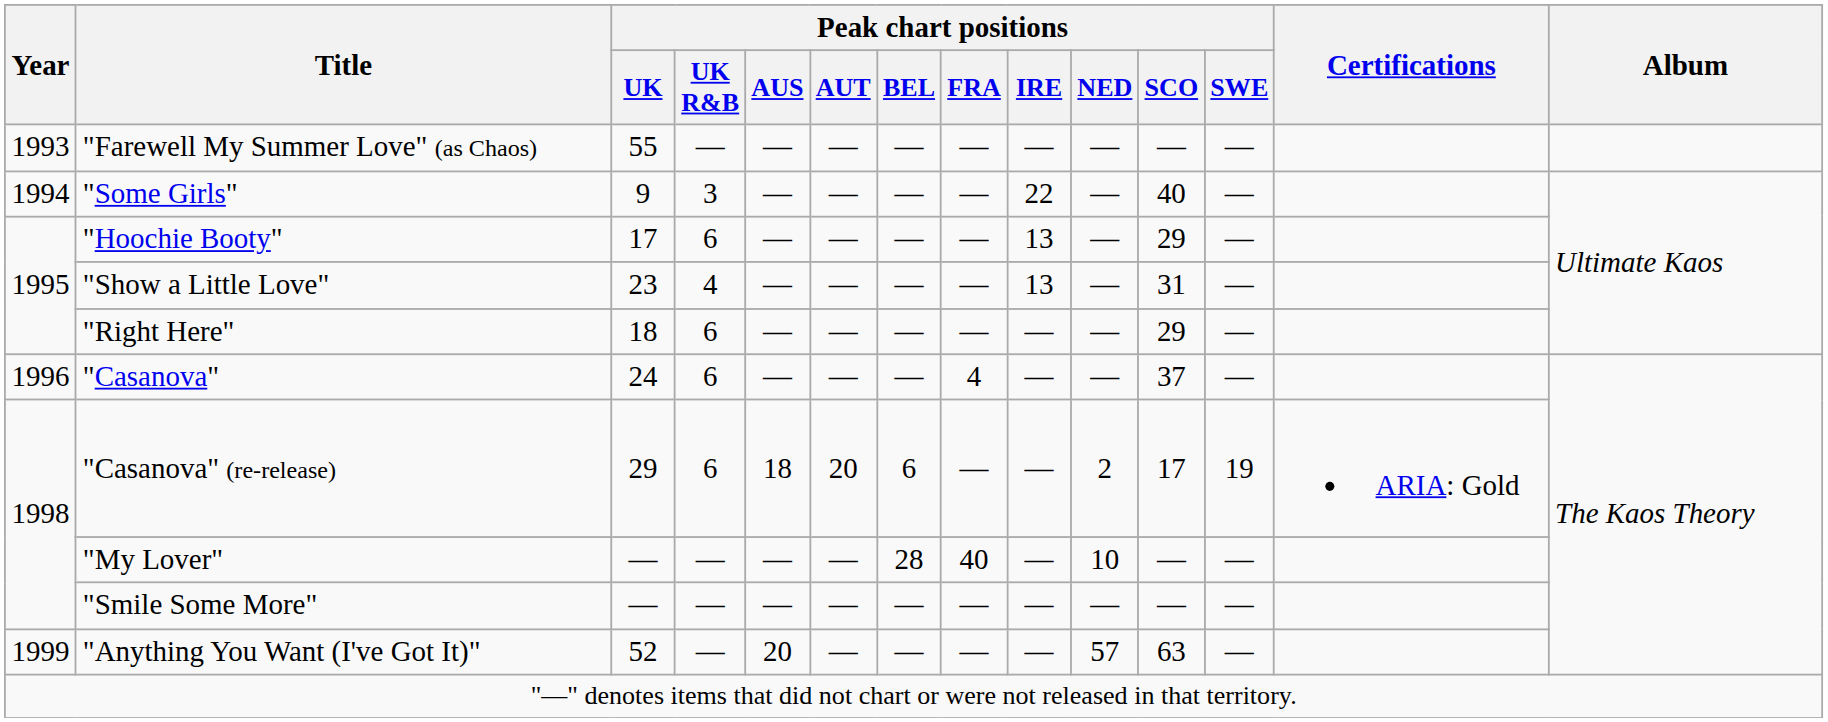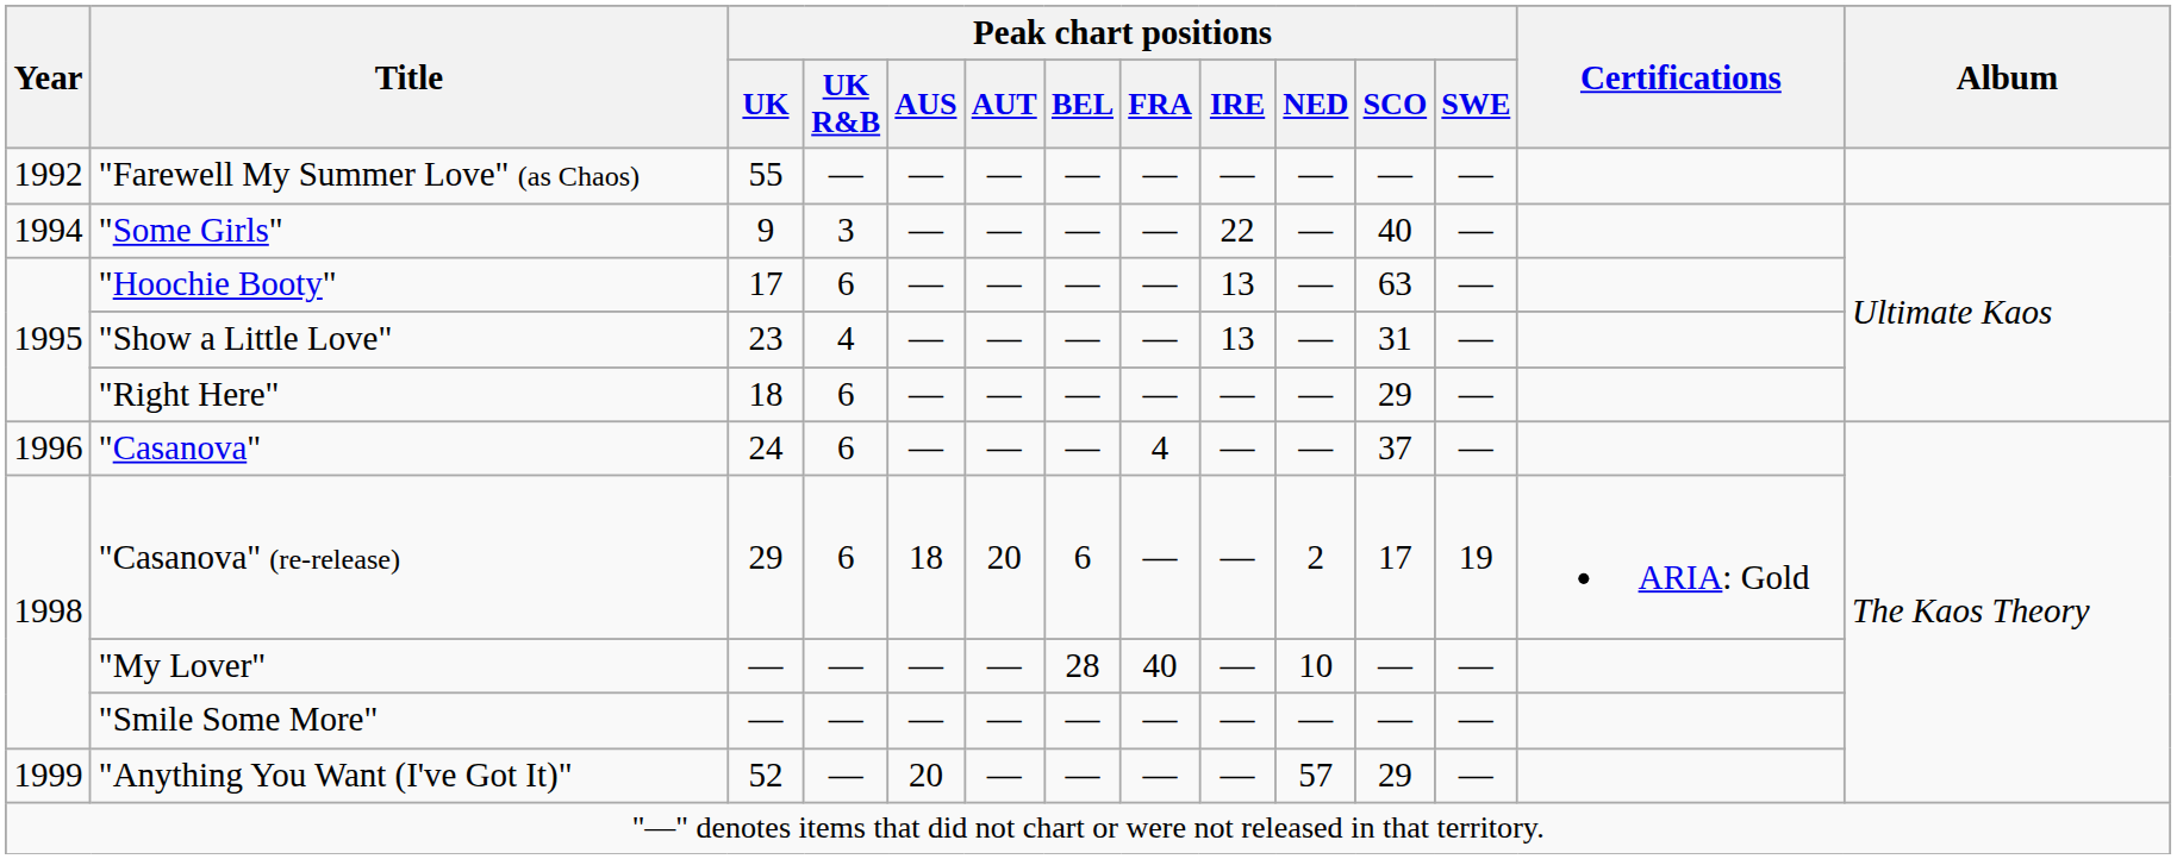 <table class="wikitable" style="text-align:center;">
 <tr>
 <th rowspan="2" style="width:2em;">Year</th>
 <th rowspan="2" style="width:18em;">Title</th>
 <th colspan="10">Peak chart positions</th>
 <th rowspan="2" style="width:9em;"><a href='#'>Certifications</a></th>
 <th rowspan="2" style="width:9em;">Album</th>
 </tr>
 <tr>
 <th style="width:2em;font-size:90%;"><a href='#'>UK</a><br></th>
 <th style="width:2em;font-size:90%;"><a href='#'>UK<br>R&B</a><br></th>
 <th style="width:2em;font-size:90%;"><a href='#'>AUS</a><br></th>
 <th style="width:2em;font-size:90%;"><a href='#'>AUT</a><br></th>
 <th style="width:2em;font-size:90%;"><a href='#'>BEL</a><br></th>
 <th style="width:2em;font-size:90%;"><a href='#'>FRA</a><br></th>
 <th style="width:2em;font-size:90%;"><a href='#'>IRE</a><br></th>
 <th style="width:2em;font-size:90%;"><a href='#'>NED</a><br></th>
 <th style="width:2em;font-size:90%;"><a href='#'>SCO</a><br></th>
 <th style="width:2em;font-size:90%;"><a href='#'>SWE</a><br></th>
 </tr>
 <tr>
-<td>1993</td>
+<td>1992</td>
 <td style="text-align:left;">"Farewell My Summer Love" <small>(as Chaos)</small></td>
 <td>55</td>
 <td>—</td>
 <td>—</td>
 <td>—</td>
 <td>—</td>
 <td>—</td>
 <td>—</td>
 <td>—</td>
 <td>—</td>
 <td>—</td>
 <td></td>
 <td></td>
 </tr>
 <tr>
 <td>1994</td>
 <td style="text-align:left;">"<a href='#'>Some Girls</a>"</td>
 <td>9</td>
 <td>3</td>
 <td>—</td>
 <td>—</td>
 <td>—</td>
 <td>—</td>
 <td>22</td>
 <td>—</td>
 <td>40</td>
 <td>—</td>
 <td></td>
 <td style="text-align:left;" rowspan="4"><em>Ultimate Kaos</em></td>
 </tr>
 <tr>
 <td rowspan="3">1995</td>
 <td style="text-align:left;">"<a href='#'>Hoochie Booty</a>"</td>
 <td>17</td>
 <td>6</td>
 <td>—</td>
 <td>—</td>
 <td>—</td>
 <td>—</td>
 <td>13</td>
 <td>—</td>
-<td>29</td>
+<td>63</td>
 <td>—</td>
 <td></td>
 </tr>
 <tr>
 <td style="text-align:left;">"Show a Little Love"</td>
 <td>23</td>
 <td>4</td>
 <td>—</td>
 <td>—</td>
 <td>—</td>
 <td>—</td>
 <td>13</td>
 <td>—</td>
 <td>31</td>
 <td>—</td>
 <td></td>
 </tr>
 <tr>
 <td style="text-align:left;">"Right Here"</td>
 <td>18</td>
 <td>6</td>
 <td>—</td>
 <td>—</td>
 <td>—</td>
 <td>—</td>
 <td>—</td>
 <td>—</td>
 <td>29</td>
 <td>—</td>
 <td></td>
 </tr>
 <tr>
 <td>1996</td>
 <td style="text-align:left;">"<a href='#'>Casanova</a>"</td>
 <td>24</td>
 <td>6</td>
 <td>—</td>
 <td>—</td>
 <td>—</td>
 <td>4</td>
 <td>—</td>
 <td>—</td>
 <td>37</td>
 <td>—</td>
 <td></td>
 <td style="text-align:left;" rowspan="5"><em>The Kaos Theory</em></td>
 </tr>
 <tr>
 <td rowspan="3">1998</td>
 <td style="text-align:left;">"Casanova" <small>(re-release)</small></td>
 <td>29</td>
 <td>6</td>
 <td>18</td>
 <td>20</td>
 <td>6</td>
 <td>—</td>
 <td>—</td>
 <td>2</td>
 <td>17</td>
 <td>19</td>
 <td><br><ul><li><a href='#'>ARIA</a>: Gold</li></ul></td>
 </tr>
 <tr>
 <td style="text-align:left;">"My Lover"</td>
 <td>—</td>
 <td>—</td>
 <td>—</td>
 <td>—</td>
 <td>28</td>
 <td>40</td>
 <td>—</td>
 <td>10</td>
 <td>—</td>
 <td>—</td>
 <td></td>
 </tr>
 <tr>
 <td style="text-align:left;">"Smile Some More"</td>
 <td>—</td>
 <td>—</td>
 <td>—</td>
 <td>—</td>
 <td>—</td>
 <td>—</td>
 <td>—</td>
 <td>—</td>
 <td>—</td>
 <td>—</td>
 <td></td>
 </tr>
 <tr>
 <td>1999</td>
 <td style="text-align:left;">"Anything You Want (I've Got It)"</td>
 <td>52</td>
 <td>—</td>
 <td>20</td>
 <td>—</td>
 <td>—</td>
 <td>—</td>
 <td>—</td>
 <td>57</td>
-<td>63</td>
+<td>29</td>
 <td>—</td>
 <td></td>
 </tr>
 <tr>
 <td align="center" colspan="15" style="font-size:90%">"—" denotes items that did not chart or were not released in that territory.</td>
 </tr>
 </table>
